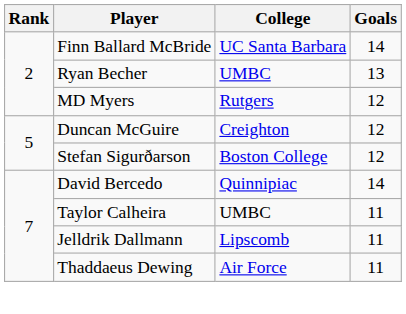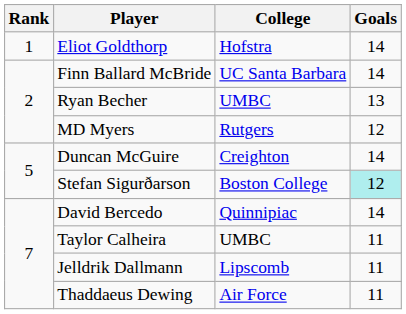 <table class="wikitable" style="text-align:center">
 <tr>
 <th>Rank</th>
 <th>Player</th>
 <th>College</th>
 <th>Goals</th>
+</tr>
+<tr>
+<td>1</td>
+<td align="left"> <a href='#'>Eliot Goldthorp</a></td>
+<td align="left"><a href='#'>Hofstra</a></td>
+<td>14</td>
 </tr>
 <tr>
 <td rowspan="3">2</td>
 <td align="left"> Finn Ballard McBride</td>
 <td align="left"><a href='#'>UC Santa Barbara</a></td>
 <td>14</td>
 </tr>
 <tr>
 <td align="left"> Ryan Becher</td>
 <td align="left"><a href='#'>UMBC</a></td>
 <td>13</td>
 </tr>
 <tr>
 <td align="left"> MD Myers</td>
 <td align="left"><a href='#'>Rutgers</a></td>
 <td>12</td>
 </tr>
 <tr>
 <td rowspan="2">5</td>
 <td align="left"> Duncan McGuire</td>
 <td align="left"><a href='#'>Creighton</a></td>
-<td>12</td>
+<td>14</td>
 </tr>
 <tr>
 <td align="left"> Stefan Sigurðarson</td>
 <td align="left"><a href='#'>Boston College</a></td>
-<td>12</td>
+<td style="background: paleturquoise;">12</td>
 </tr>
 <tr>
 <td rowspan="4">7</td>
 <td align="left"> David Bercedo</td>
 <td align="left"><a href='#'>Quinnipiac</a></td>
 <td>14</td>
 </tr>
 <tr>
 <td align="left"> Taylor Calheira</td>
 <td align="left">UMBC</td>
 <td>11</td>
 </tr>
 <tr>
 <td align="left"> Jelldrik Dallmann</td>
 <td align="left"><a href='#'>Lipscomb</a></td>
 <td>11</td>
 </tr>
 <tr>
 <td align="left"> Thaddaeus Dewing</td>
 <td align="left"><a href='#'>Air Force</a></td>
 <td>11</td>
 </tr>
 </table>
